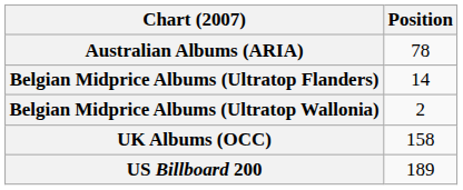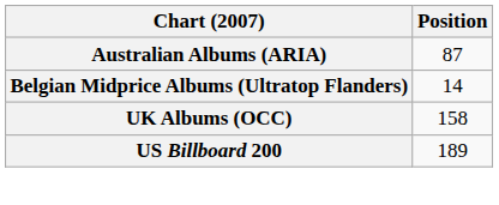 <table class="wikitable plainrowheaders sortable">
 <tr>
 <th>Chart (2007)</th>
 <th>Position</th>
 </tr>
 <tr>
 <th scope="row">Australian Albums (ARIA)</th>
-<td style="text-align:center;">78</td>
+<td style="text-align:center;">87</td>
 </tr>
 <tr>
 <th scope="row">Belgian Midprice Albums (Ultratop Flanders)</th>
 <td style="text-align:center;">14</td>
-</tr>
-<tr>
-<th scope="row">Belgian Midprice Albums (Ultratop Wallonia)</th>
-<td style="text-align:center;">2</td>
 </tr>
 <tr>
 <th scope="row">UK Albums (OCC)</th>
 <td style="text-align:center;">158</td>
 </tr>
 <tr>
 <th scope="row">US <em>Billboard</em> 200</th>
 <td style="text-align:center;">189</td>
 </tr>
 </table>
